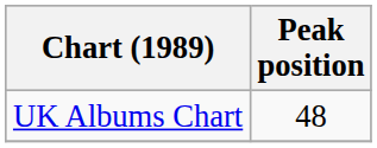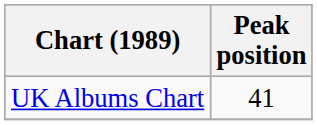 <table class="wikitable sortable">
 <tr>
 <th align="left">Chart (1989)</th>
 <th align="center">Peak<br>position</th>
 </tr>
 <tr>
 <td align="left"><a href='#'>UK Albums Chart</a></td>
-<td align="center">48</td>
+<td align="center">41</td>
 </tr>
 <tr>
 </tr>
 </table>
